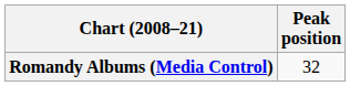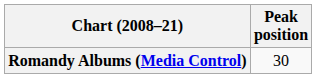 <table class="wikitable sortable plainrowheaders" style="text-align:center">
 <tr>
 <th scope="col">Chart (2008–21)</th>
 <th scope="col">Peak<br>position</th>
 </tr>
 <tr>
 </tr>
 <tr>
 </tr>
 <tr>
 </tr>
 <tr>
 </tr>
 <tr>
 </tr>
 <tr>
 </tr>
 <tr>
 </tr>
 <tr>
 <th scope="row">Romandy Albums (<a href='#'>Media Control</a>)</th>
-<td>32</td>
+<td>30</td>
 </tr>
 <tr>
 </tr>
 <tr>
 </tr>
 <tr>
 </tr>
 <tr>
 </tr>
 <tr>
 </tr>
 </table>
